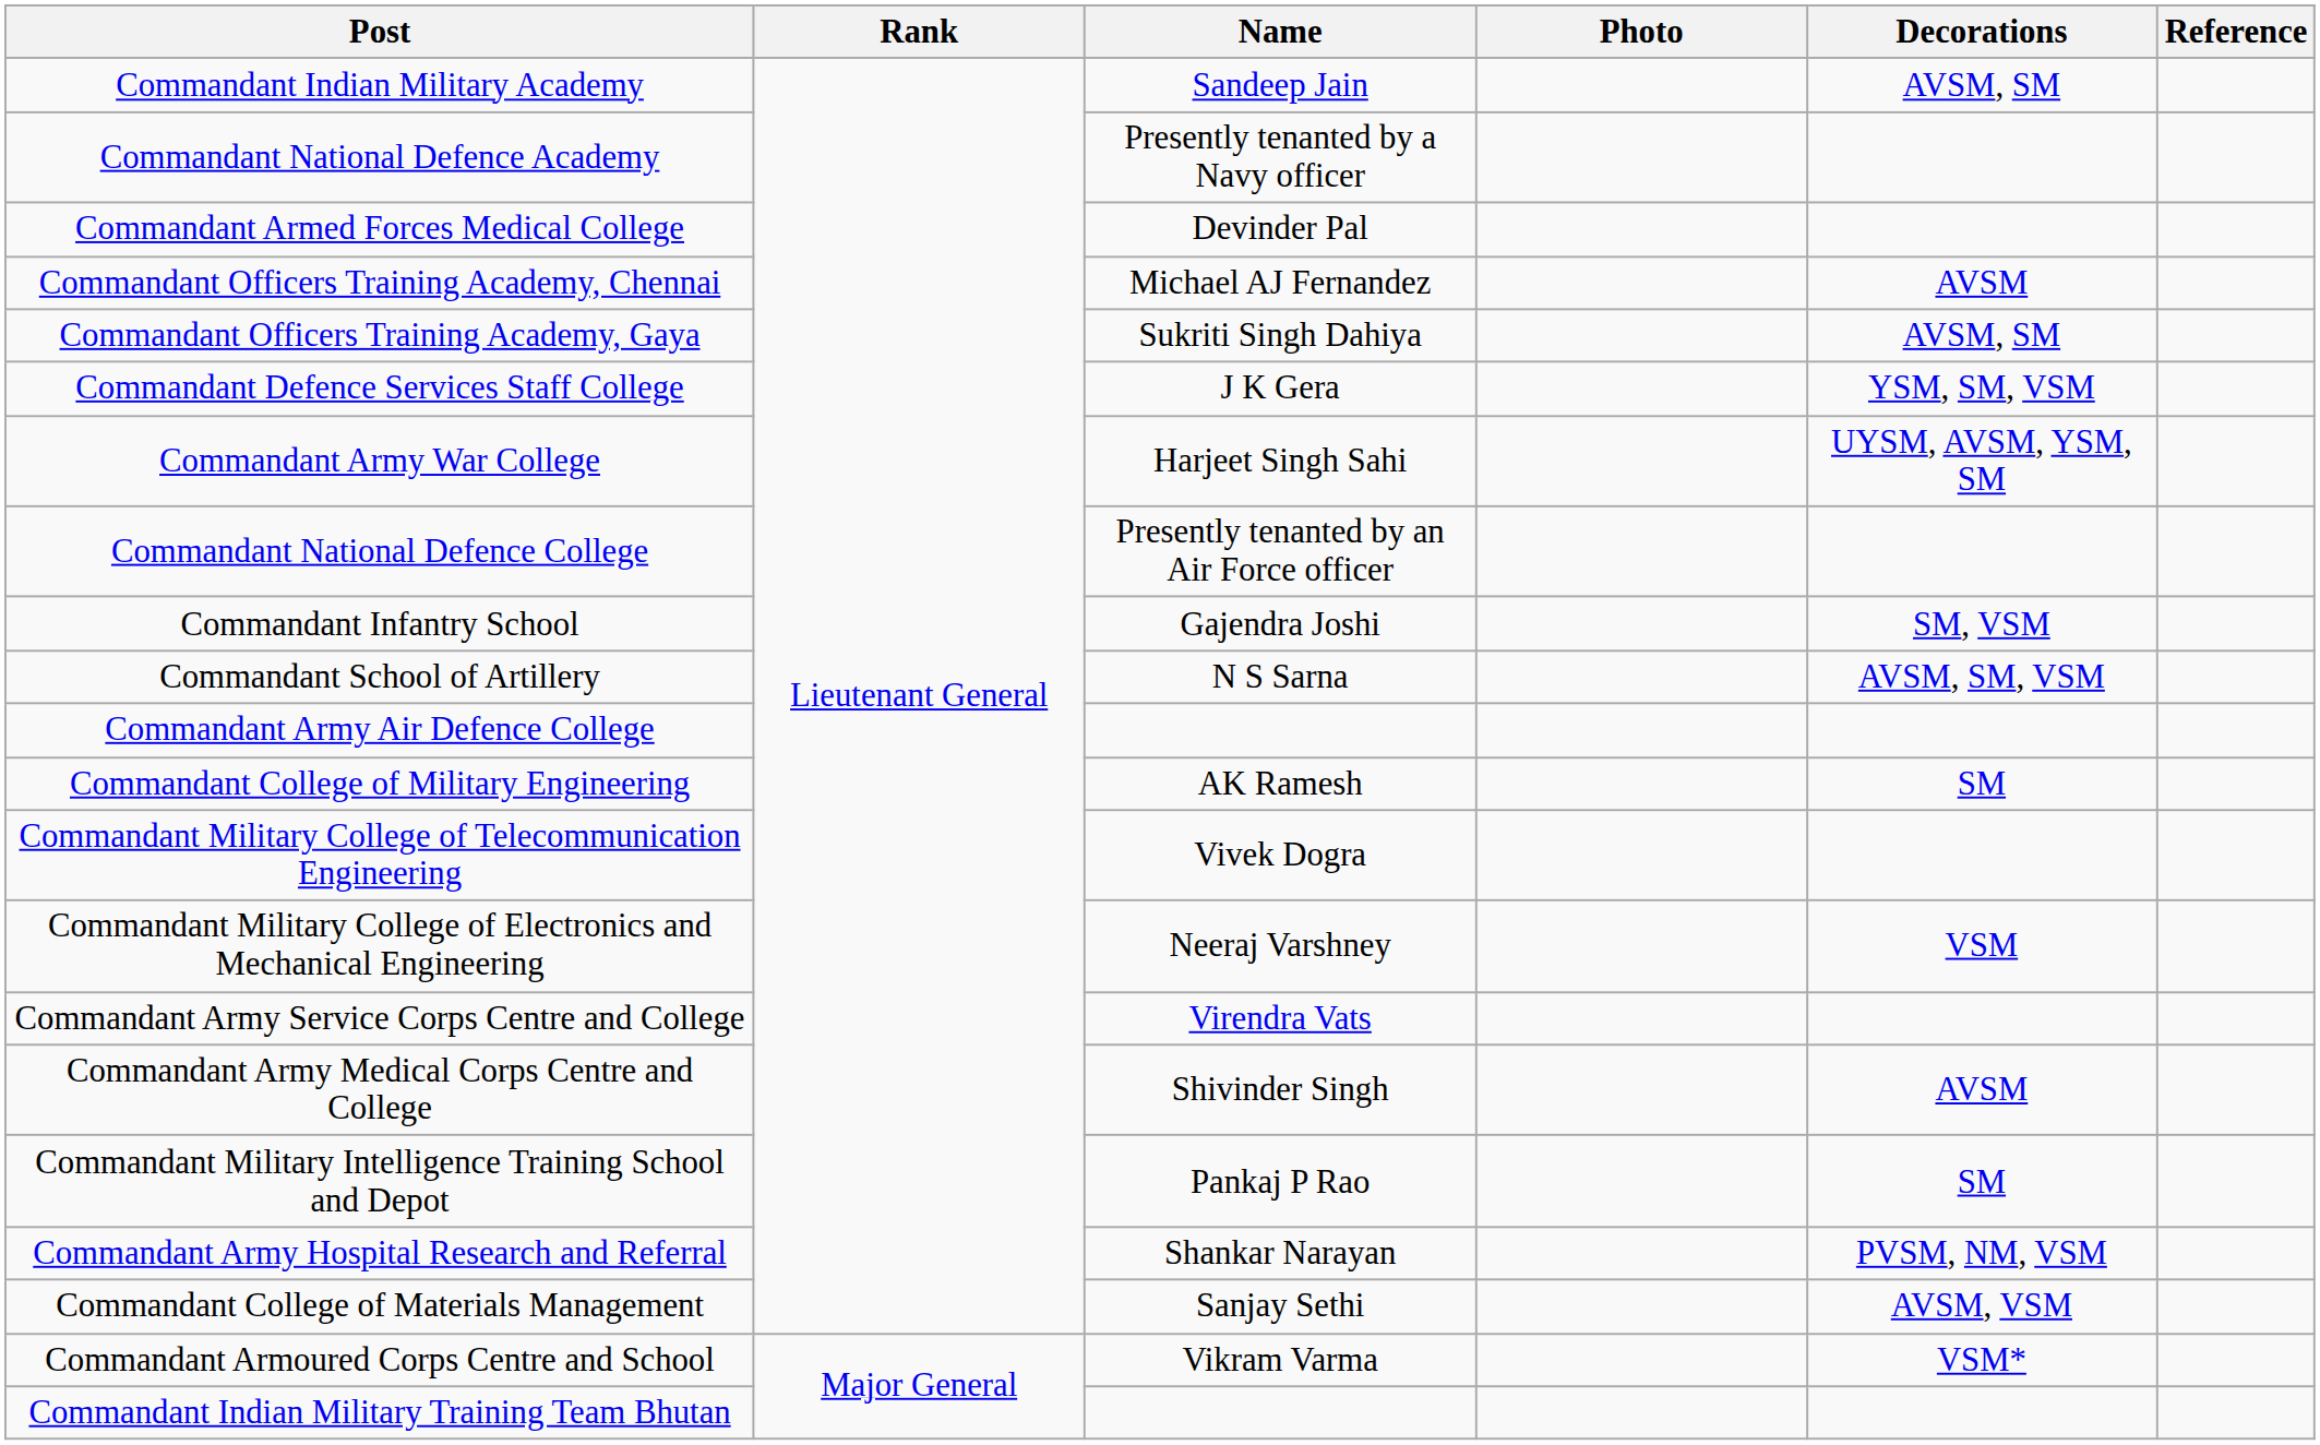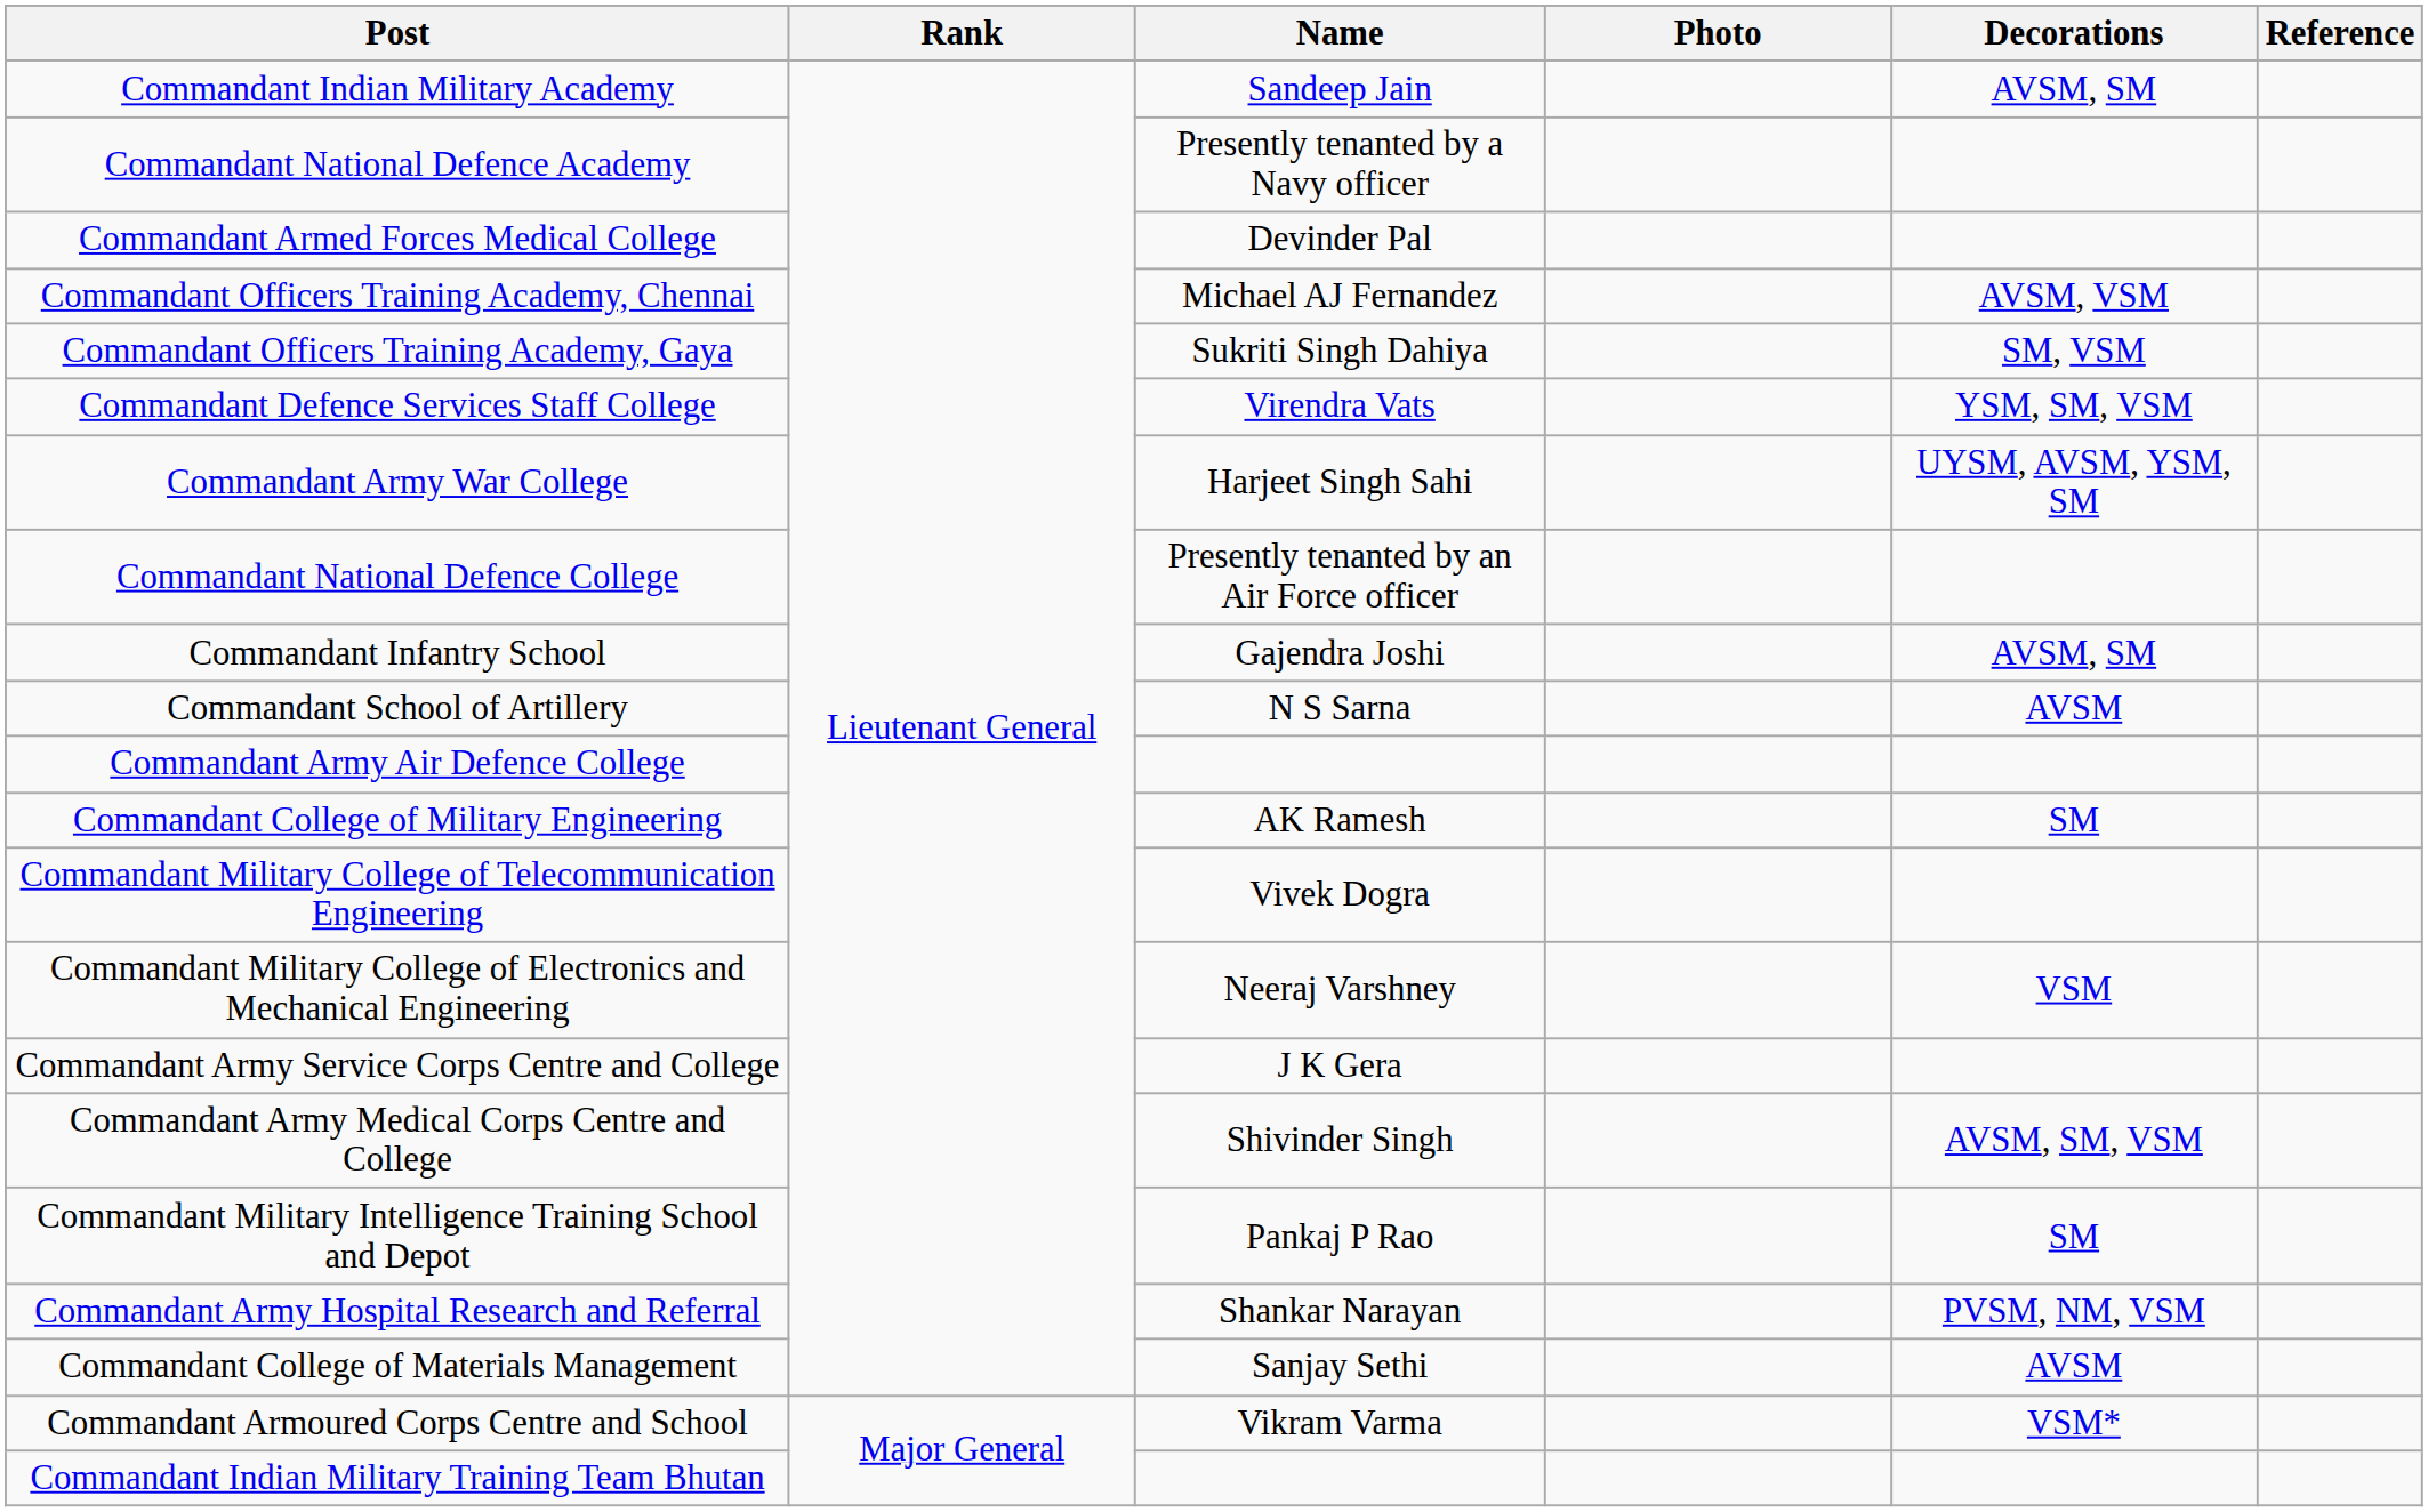 <table class="wikitable" style="text-align:center">
 <tr style="background:#cccccc">
 <th scope="col" style="width: 350px;">Post</th>
 <th scope="col" style="width: 150px;">Rank</th>
 <th scope="col" style="width: 180px;">Name</th>
 <th scope="col" style="width: 150px;">Photo</th>
 <th scope="col" style="width: 160px;">Decorations</th>
 <th scope="col" style="width: 5px;">Reference</th>
 </tr>
 <tr>
 <td><a href='#'>Commandant Indian Military Academy</a></td>
 <td rowspan="19"><a href='#'>Lieutenant General</a></td>
 <td><a href='#'>Sandeep Jain</a></td>
 <td></td>
 <td><a href='#'>AVSM</a>, <a href='#'>SM</a></td>
 <td></td>
 </tr>
 <tr>
 <td><a href='#'>Commandant National Defence Academy</a></td>
 <td>Presently tenanted by a Navy officer</td>
 <td></td>
 <td></td>
 <td></td>
 </tr>
 <tr>
 <td><a href='#'>Commandant Armed Forces Medical College</a></td>
 <td>Devinder Pal</td>
 <td></td>
 <td></td>
 <td></td>
 </tr>
 <tr>
 <td><a href='#'>Commandant Officers Training Academy, Chennai</a></td>
 <td>Michael AJ Fernandez</td>
 <td></td>
-<td><a href='#'>AVSM</a></td>
+<td><a href='#'>AVSM</a>, <a href='#'>VSM</a></td>
 <td></td>
 </tr>
 <tr>
 <td><a href='#'>Commandant Officers Training Academy, Gaya</a></td>
 <td>Sukriti Singh Dahiya</td>
 <td></td>
-<td><a href='#'>AVSM</a>, <a href='#'>SM</a></td>
+<td><a href='#'>SM</a>, <a href='#'>VSM</a></td>
 <td></td>
 </tr>
 <tr>
 <td><a href='#'>Commandant Defence Services Staff College</a></td>
-<td>J K Gera</td>
+<td><a href='#'>Virendra Vats</a></td>
 <td></td>
 <td><a href='#'>YSM</a>, <a href='#'>SM</a>, <a href='#'>VSM</a></td>
 <td></td>
 </tr>
 <tr>
 <td><a href='#'>Commandant Army War College</a></td>
 <td>Harjeet Singh Sahi</td>
 <td></td>
 <td><a href='#'>UYSM</a>, <a href='#'>AVSM</a>, <a href='#'>YSM</a>, <a href='#'>SM</a></td>
 <td></td>
 </tr>
 <tr>
 <td><a href='#'>Commandant National Defence College</a></td>
 <td>Presently tenanted by an Air Force officer</td>
 <td></td>
 <td></td>
 <td></td>
 </tr>
 <tr>
 <td>Commandant Infantry School</td>
 <td>Gajendra Joshi</td>
 <td></td>
-<td><a href='#'>SM</a>, <a href='#'>VSM</a></td>
+<td><a href='#'>AVSM</a>, <a href='#'>SM</a></td>
 <td></td>
 </tr>
 <tr>
 <td>Commandant School of Artillery</td>
 <td>N S Sarna</td>
 <td></td>
-<td><a href='#'>AVSM</a>, <a href='#'>SM</a>, <a href='#'>VSM</a></td>
+<td><a href='#'>AVSM</a></td>
 <td></td>
 </tr>
 <tr>
 <td><a href='#'>Commandant Army Air Defence College</a></td>
 <td></td>
 <td></td>
 <td></td>
 <td></td>
 </tr>
 <tr>
 <td><a href='#'>Commandant College of Military Engineering</a></td>
 <td>AK Ramesh</td>
 <td></td>
 <td><a href='#'>SM</a></td>
 <td></td>
 </tr>
 <tr>
 <td><a href='#'>Commandant Military College of Telecommunication Engineering</a></td>
 <td>Vivek Dogra</td>
 <td></td>
 <td></td>
 <td></td>
 </tr>
 <tr>
 <td>Commandant Military College of Electronics and Mechanical Engineering</td>
 <td>Neeraj Varshney</td>
 <td></td>
 <td><a href='#'>VSM</a></td>
 <td></td>
 </tr>
 <tr>
 <td>Commandant Army Service Corps Centre and College</td>
-<td><a href='#'>Virendra Vats</a></td>
+<td>J K Gera</td>
 <td></td>
 <td></td>
 <td></td>
 </tr>
 <tr>
 <td>Commandant Army Medical Corps Centre and College</td>
 <td>Shivinder Singh</td>
 <td></td>
-<td><a href='#'>AVSM</a></td>
+<td><a href='#'>AVSM</a>, <a href='#'>SM</a>, <a href='#'>VSM</a></td>
 <td></td>
 </tr>
 <tr>
 <td>Commandant Military Intelligence Training School and Depot</td>
 <td>Pankaj P Rao</td>
 <td></td>
 <td><a href='#'>SM</a></td>
 <td></td>
 </tr>
 <tr>
 <td><a href='#'>Commandant Army Hospital Research and Referral</a></td>
 <td>Shankar Narayan</td>
 <td></td>
 <td><a href='#'>PVSM</a>, <a href='#'>NM</a>, <a href='#'>VSM</a></td>
 <td></td>
 </tr>
 <tr>
 <td>Commandant College of Materials Management</td>
 <td>Sanjay Sethi</td>
 <td></td>
-<td><a href='#'>AVSM</a>, <a href='#'>VSM</a></td>
+<td><a href='#'>AVSM</a></td>
 <td></td>
 </tr>
 <tr>
 <td>Commandant Armoured Corps Centre and School</td>
 <td rowspan="2"><a href='#'>Major General</a></td>
 <td>Vikram Varma</td>
 <td></td>
 <td><a href='#'>VSM*</a></td>
 <td></td>
 </tr>
 <tr>
 <td><a href='#'>Commandant Indian Military Training Team Bhutan</a></td>
 <td></td>
 <td></td>
 <td></td>
 <td></td>
 </tr>
 </table>
